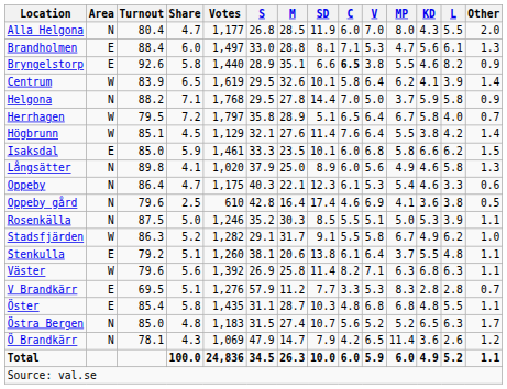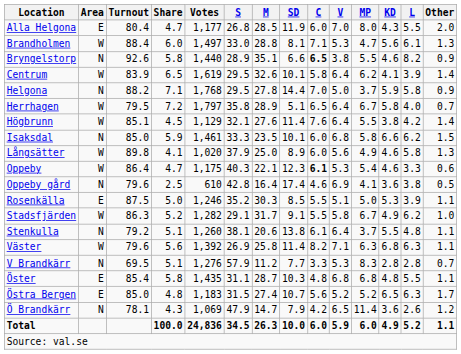 <table class="wikitable sortable" style=text-align:right>
 <tr>
 <th>Location</th>
 <th>Area</th>
 <th>Turnout</th>
 <th>Share</th>
 <th>Votes</th>
 <th><a href='#'>S</a></th>
 <th><a href='#'>M</a></th>
 <th><a href='#'>SD</a></th>
 <th><a href='#'>C</a></th>
 <th><a href='#'>V</a></th>
 <th><a href='#'>MP</a></th>
 <th><a href='#'>KD</a></th>
 <th><a href='#'>L</a></th>
 <th>Other</th>
 </tr>
 <tr>
 <td align=left><a href='#'>Alla Helgona</a></td>
-<td>N</td>
+<td>E</td>
 <td>80.4</td>
 <td>4.7</td>
 <td>1,177</td>
 <td>26.8</td>
 <td>28.5</td>
 <td>11.9</td>
 <td>6.0</td>
 <td>7.0</td>
 <td>8.0</td>
 <td>4.3</td>
 <td>5.5</td>
 <td>2.0</td>
 </tr>
 <tr>
 <td align=left><a href='#'>Brandholmen</a></td>
-<td>E</td>
+<td>W</td>
 <td>88.4</td>
 <td>6.0</td>
 <td>1,497</td>
 <td>33.0</td>
 <td>28.8</td>
 <td>8.1</td>
 <td>7.1</td>
 <td>5.3</td>
 <td>4.7</td>
 <td>5.6</td>
 <td>6.1</td>
 <td>1.3</td>
 </tr>
 <tr>
 <td align=left><a href='#'>Bryngelstorp</a></td>
-<td>E</td>
+<td>N</td>
 <td>92.6</td>
 <td>5.8</td>
 <td>1,440</td>
 <td>28.9</td>
 <td>35.1</td>
 <td>6.6</td>
 <td><strong>6.5</strong></td>
 <td>3.8</td>
 <td>5.5</td>
 <td>4.6</td>
 <td>8.2</td>
 <td>0.9</td>
 </tr>
 <tr>
 <td align=left><a href='#'>Centrum</a></td>
 <td>W</td>
 <td>83.9</td>
 <td>6.5</td>
 <td>1,619</td>
 <td>29.5</td>
 <td>32.6</td>
 <td>10.1</td>
 <td>5.8</td>
 <td>6.4</td>
 <td>6.2</td>
 <td>4.1</td>
 <td>3.9</td>
 <td>1.4</td>
 </tr>
 <tr>
 <td align=left><a href='#'>Helgona</a></td>
 <td>N</td>
 <td>88.2</td>
 <td>7.1</td>
 <td>1,768</td>
 <td>29.5</td>
 <td>27.8</td>
 <td>14.4</td>
 <td>7.0</td>
 <td>5.0</td>
 <td>3.7</td>
 <td>5.9</td>
 <td>5.8</td>
 <td>0.9</td>
 </tr>
 <tr>
 <td align=left><a href='#'>Herrhagen</a></td>
 <td>W</td>
 <td>79.5</td>
 <td>7.2</td>
 <td>1,797</td>
 <td>35.8</td>
 <td>28.9</td>
 <td>5.1</td>
 <td>6.5</td>
 <td>6.4</td>
 <td>6.7</td>
 <td>5.8</td>
 <td>4.0</td>
 <td>0.7</td>
 </tr>
 <tr>
 <td align=left><a href='#'>Högbrunn</a></td>
 <td>W</td>
 <td>85.1</td>
 <td>4.5</td>
 <td>1,129</td>
 <td>32.1</td>
 <td>27.6</td>
 <td>11.4</td>
 <td>7.6</td>
 <td>6.4</td>
 <td>5.5</td>
 <td>3.8</td>
 <td>4.2</td>
 <td>1.4</td>
 </tr>
 <tr>
 <td align=left><a href='#'>Isaksdal</a></td>
-<td>E</td>
+<td>N</td>
 <td>85.0</td>
 <td>5.9</td>
 <td>1,461</td>
 <td>33.3</td>
 <td>23.5</td>
 <td>10.1</td>
 <td>6.0</td>
 <td>6.8</td>
 <td>5.8</td>
 <td>6.6</td>
 <td>6.2</td>
 <td>1.5</td>
 </tr>
 <tr>
 <td align=left><a href='#'>Långsätter</a></td>
-<td>N</td>
+<td>W</td>
 <td>89.8</td>
 <td>4.1</td>
 <td>1,020</td>
 <td>37.9</td>
 <td>25.0</td>
 <td>8.9</td>
 <td>6.0</td>
 <td>5.6</td>
 <td>4.9</td>
 <td>4.6</td>
 <td>5.8</td>
 <td>1.3</td>
 </tr>
 <tr>
 <td align=left><a href='#'>Oppeby</a></td>
-<td>N</td>
+<td>W</td>
 <td>86.4</td>
 <td>4.7</td>
 <td>1,175</td>
 <td>40.3</td>
 <td>22.1</td>
 <td>12.3</td>
-<td>6.1</td>
+<td><strong>6.1</strong></td>
 <td>5.3</td>
 <td>5.4</td>
 <td>4.6</td>
 <td>3.3</td>
 <td>0.6</td>
 </tr>
 <tr>
 <td align=left><a href='#'>Oppeby gård</a></td>
 <td>N</td>
 <td>79.6</td>
 <td>2.5</td>
 <td>610</td>
 <td>42.8</td>
 <td>16.4</td>
 <td>17.4</td>
 <td>4.6</td>
 <td>6.9</td>
 <td>4.1</td>
 <td>3.6</td>
 <td>3.8</td>
 <td>0.5</td>
 </tr>
 <tr>
 <td align=left><a href='#'>Rosenkälla</a></td>
-<td>N</td>
+<td>E</td>
 <td>87.5</td>
 <td>5.0</td>
 <td>1,246</td>
 <td>35.2</td>
 <td>30.3</td>
 <td>8.5</td>
 <td>5.5</td>
 <td>5.1</td>
 <td>5.0</td>
 <td>5.3</td>
 <td>3.9</td>
 <td>1.1</td>
 </tr>
 <tr>
 <td align=left><a href='#'>Stadsfjärden</a></td>
 <td>W</td>
 <td>86.3</td>
 <td>5.2</td>
 <td>1,282</td>
 <td>29.1</td>
 <td>31.7</td>
 <td>9.1</td>
 <td>5.5</td>
 <td>5.8</td>
 <td>6.7</td>
 <td>4.9</td>
 <td>6.2</td>
 <td>1.0</td>
 </tr>
 <tr>
 <td align=left><a href='#'>Stenkulla</a></td>
-<td>E</td>
+<td>N</td>
 <td>79.2</td>
 <td>5.1</td>
 <td>1,260</td>
 <td>38.1</td>
 <td>20.6</td>
 <td>13.8</td>
 <td>6.1</td>
 <td>6.4</td>
 <td>3.7</td>
 <td>5.5</td>
 <td>4.8</td>
 <td>1.1</td>
 </tr>
 <tr>
 <td align=left><a href='#'>Väster</a></td>
 <td>W</td>
 <td>79.6</td>
 <td>5.6</td>
 <td>1,392</td>
 <td>26.9</td>
 <td>25.8</td>
 <td>11.4</td>
 <td>8.2</td>
 <td>7.1</td>
 <td>6.3</td>
 <td>6.8</td>
 <td>6.3</td>
 <td>1.1</td>
 </tr>
 <tr>
 <td align=left><a href='#'>V Brandkärr</a></td>
-<td>E</td>
+<td>N</td>
 <td>69.5</td>
 <td>5.1</td>
 <td>1,276</td>
 <td>57.9</td>
 <td>11.2</td>
 <td>7.7</td>
 <td>3.3</td>
 <td>5.3</td>
 <td>8.3</td>
 <td>2.8</td>
 <td>2.8</td>
 <td>0.7</td>
 </tr>
 <tr>
 <td align=left><a href='#'>Öster</a></td>
 <td>E</td>
 <td>85.4</td>
 <td>5.8</td>
 <td>1,435</td>
 <td>31.1</td>
 <td>28.7</td>
 <td>10.3</td>
 <td>4.8</td>
 <td>6.8</td>
 <td>6.8</td>
 <td>4.8</td>
 <td>5.5</td>
 <td>1.1</td>
 </tr>
 <tr>
 <td align=left><a href='#'>Östra Bergen</a></td>
-<td>N</td>
+<td>E</td>
 <td>85.0</td>
 <td>4.8</td>
 <td>1,183</td>
 <td>31.5</td>
 <td>27.4</td>
 <td>10.7</td>
 <td>5.6</td>
 <td>5.2</td>
 <td>5.2</td>
 <td>6.5</td>
 <td>6.3</td>
 <td>1.7</td>
 </tr>
 <tr>
 <td align=left><a href='#'>Ö Brandkärr</a></td>
 <td>N</td>
 <td>78.1</td>
 <td>4.3</td>
 <td>1,069</td>
 <td>47.9</td>
 <td>14.7</td>
 <td>7.9</td>
 <td>4.2</td>
 <td>6.5</td>
 <td>11.4</td>
 <td>3.6</td>
 <td>2.6</td>
 <td>1.2</td>
 </tr>
 <tr>
 <td align=left><strong>Total</strong></td>
 <td></td>
 <td></td>
 <td><strong>100.0</strong></td>
 <td><strong>24,836</strong></td>
 <td><strong>34.5</strong></td>
 <td><strong>26.3</strong></td>
 <td><strong>10.0</strong></td>
 <td><strong>6.0</strong></td>
 <td><strong>5.9</strong></td>
 <td><strong>6.0</strong></td>
 <td><strong>4.9</strong></td>
 <td><strong>5.2</strong></td>
 <td><strong>1.1</strong></td>
 </tr>
 <tr>
 <td align=left colspan=14>Source: val.se </td>
 </tr>
 </table>
